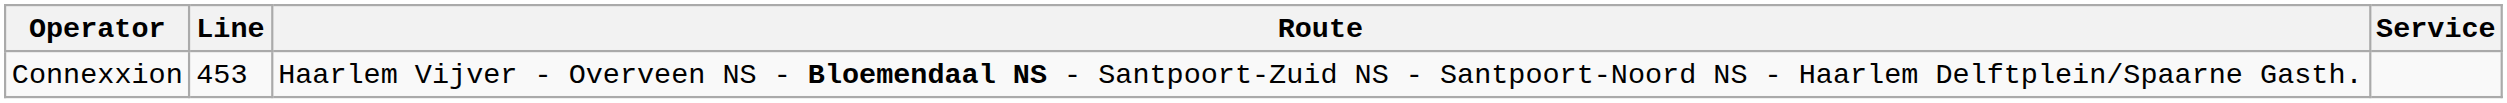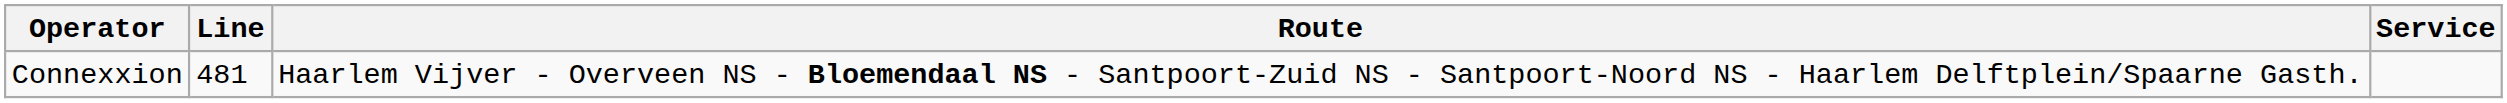 <table class="wikitable">
 <tr>
 <th>Operator</th>
 <th>Line</th>
 <th>Route</th>
 <th>Service</th>
 </tr>
 <tr>
 <td>Connexxion</td>
-<td>453</td>
+<td>481</td>
 <td>Haarlem Vijver - Overveen NS - <strong>Bloemendaal NS</strong> - Santpoort-Zuid NS - Santpoort-Noord NS - Haarlem Delftplein/Spaarne Gasth.</td>
 <td></td>
 </tr>
 </table>
